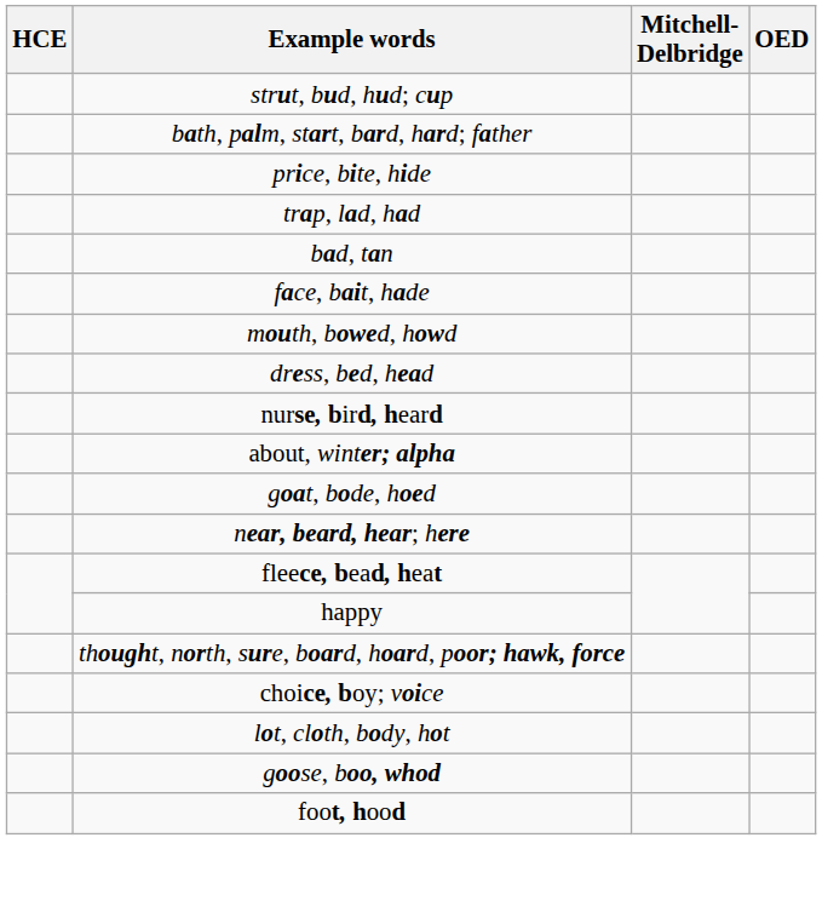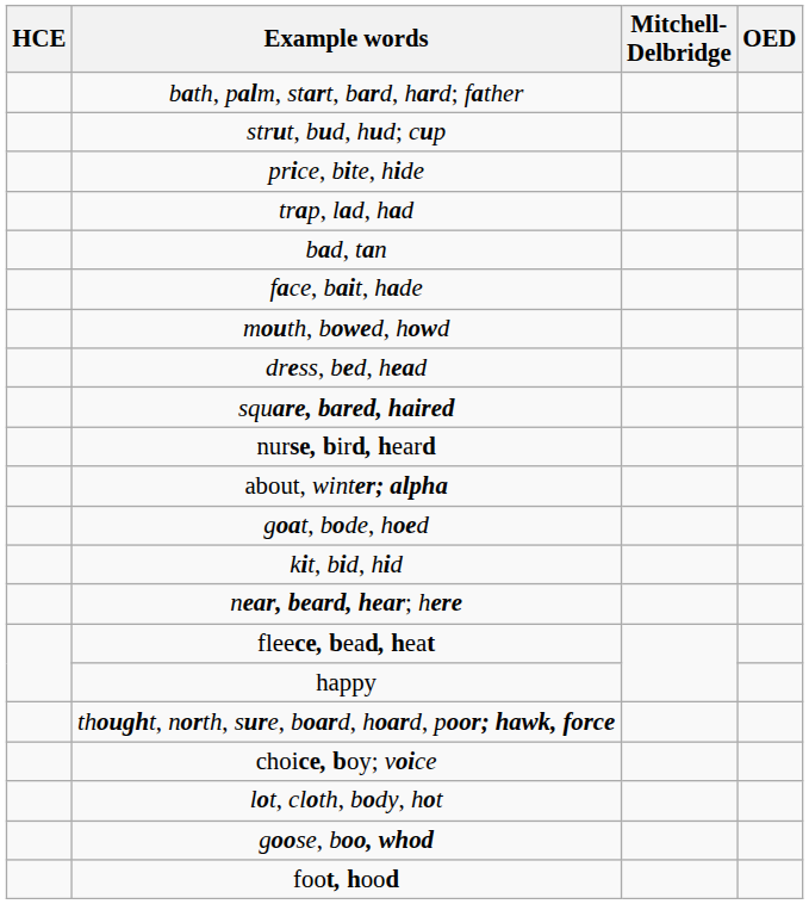 <table class="wikitable" style="text-align: center; margin-left: 1em;">
 <tr>
 <th>HCE</th>
 <th>Example words</th>
 <th>Mitchell-<br>Delbridge</th>
 <th>OED</th>
 </tr>
 <tr>
 <td></td>
-<td><em>str<strong>u</strong>t</em>, <em>b<strong>u</strong>d</em>, <em>h<strong>u</strong>d</em>; <em>c<strong>u</strong>p</em></td>
+<td><em>b<strong>a</strong>th</em>, <em>p<strong>al</strong>m</em>, <em>st<strong>ar</strong>t</em>, <em>b<strong>ar</strong>d</em>, <em>h<strong>ar</strong>d</em>; <em>f<strong>a</strong>ther</em></td>
 <td></td>
 <td></td>
 </tr>
 <tr>
 <td></td>
-<td><em>b<strong>a</strong>th</em>, <em>p<strong>al</strong>m</em>, <em>st<strong>ar</strong>t</em>, <em>b<strong>ar</strong>d</em>, <em>h<strong>ar</strong>d</em>; <em>f<strong>a</strong>ther</em></td>
+<td><em>str<strong>u</strong>t</em>, <em>b<strong>u</strong>d</em>, <em>h<strong>u</strong>d</em>; <em>c<strong>u</strong>p</em></td>
 <td></td>
 <td></td>
 </tr>
 <tr>
 <td></td>
 <td><em>pr<strong>i</strong>ce</em>, <em>b<strong>i</strong>te</em>, <em>h<strong>i</strong>de</em></td>
 <td></td>
 <td></td>
 </tr>
 <tr>
 <td></td>
 <td><em>tr<strong>a</strong>p</em>, <em>l<strong>a</strong>d</em>, <em>h<strong>a</strong>d</em></td>
 <td></td>
 <td></td>
 </tr>
 <tr>
 <td></td>
 <td><em>b<strong>a</strong>d</em>, <em>t<strong>a</strong>n</em></td>
 <td></td>
 <td></td>
 </tr>
 <tr>
 <td></td>
 <td><em>f<strong>a</strong>ce</em>, <em>b<strong>ai</strong>t</em>, <em>h<strong>a</strong>de</em></td>
 <td></td>
 <td></td>
 </tr>
 <tr>
 <td></td>
 <td><em>m<strong>ou</strong>th</em>, <em>b<strong>owe</strong>d</em>, <em>h<strong>ow</strong>d</em></td>
 <td></td>
 <td></td>
 </tr>
 <tr>
 <td></td>
 <td><em>dr<strong>e</strong>ss</em>, <em>b<strong>e</strong>d</em>, <em>h<strong>ea</strong>d</em></td>
 <td></td>
 <td></td>
 </tr>
 <tr>
 <td></td>
+<td><em>squ<strong>are<strong><em>, </em>b</strong>are<strong>d<em>, </em>h</strong>aire<strong>d<em></td>
+<td></td>
+<td></td>
+</tr>
+<tr>
+<td></td>
 <td></em>n</strong>ur<strong>se<em>, </em>b</strong>ir<strong>d<em>, </em>h</strong>ear<strong>d<em></td>
 <td></td>
 <td></td>
 </tr>
 <tr>
 <td></td>
 <td></em></strong>a</strong>bout</em>, <em>wint<strong>er<strong><em>; </em>alph</strong>a</em></strong></td>
 <td></td>
 <td></td>
 </tr>
 <tr>
 <td></td>
 <td><em>g<strong>oa</strong>t</em>, <em>b<strong>o</strong>de</em>, <em>h<strong>oe</strong>d</em></td>
+<td></td>
+<td></td>
+</tr>
+<tr>
+<td></td>
+<td><em>k<strong>i</strong>t</em>, <em>b<strong>i</strong>d</em>, <em>h<strong>i</strong>d</em></td>
 <td></td>
 <td></td>
 </tr>
 <tr>
 <td></td>
 <td><em>n<strong>ear<strong><em>, </em>b</strong>ear<strong>d<em>, </em>h</strong>ear</em></strong>; <em>h<strong>ere<strong><em></td>
 <td></td>
 <td></td>
 </tr>
 <tr>
 <td rowspan="2"></td>
 <td></em>fl</strong>ee<strong>ce<em>, </em>b</strong>ea<strong>d<em>, </em>h</strong>ea<strong>t<em></td>
 <td rowspan="2"></td>
 <td></td>
 </tr>
 <tr>
 <td></em>happ</strong>y</em></strong></td>
 <td></td>
 </tr>
 <tr>
 <td></td>
 <td><em>th<strong>ough</strong>t</em>, <em>n<strong>or</strong>th</em>, <em>s<strong>ur</strong>e</em>, <em>b<strong>oar</strong>d</em>, <em>h<strong>oar</strong>d</em>, <em>p<strong>oor<strong><em>; </em>h</strong>aw<strong>k<em>, </em>f</strong>or<strong>ce<em></td>
 <td></td>
 <td></td>
 </tr>
 <tr>
 <td></td>
 <td></em>ch</strong>oi<strong>ce<em>, </em>b</strong>oy</em></strong>; <em>v<strong>oi</strong>ce</em></td>
 <td></td>
 <td></td>
 </tr>
 <tr>
 <td></td>
 <td><em>l<strong>o</strong>t</em>, <em>cl<strong>o</strong>th</em>, <em>b<strong>o</strong>dy</em>, <em>h<strong>o</strong>t</em></td>
 <td></td>
 <td></td>
 </tr>
 <tr>
 <td></td>
 <td><em>g<strong>oo</strong>se</em>, <em>b<strong>oo<strong><em>, </em>wh</strong>o<strong>d<em></td>
 <td></td>
 <td></td>
 </tr>
 <tr>
 <td></td>
 <td></em>f</strong>oo<strong>t<em>, </em>h</strong>oo<strong>d<em></td>
 <td></td>
 <td></td>
 </tr>
 </table>
